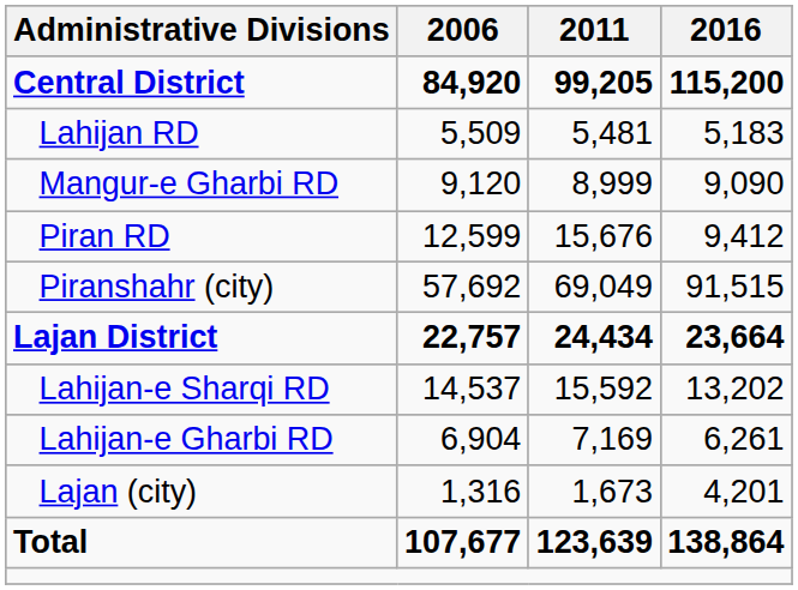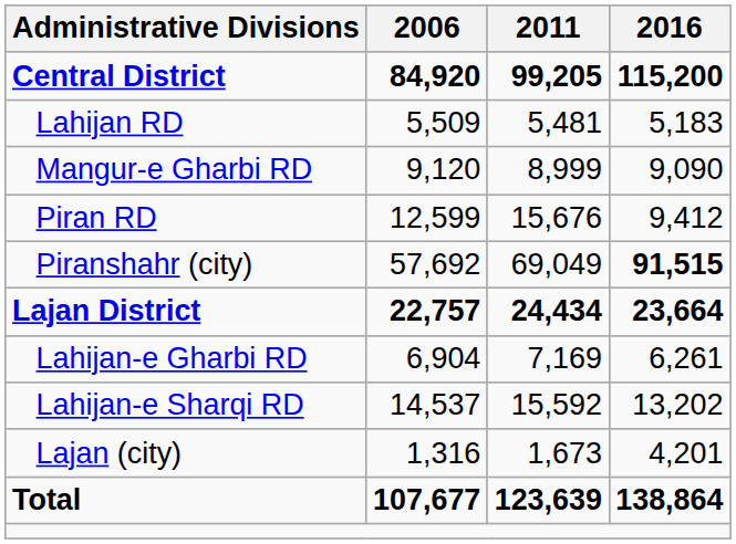 <table class="wikitable">
 <tr>
 <th>Administrative Divisions</th>
 <th>2006</th>
 <th>2011</th>
 <th>2016</th>
 </tr>
 <tr>
 <td><strong><a href='#'>Central District</a></strong></td>
 <td style="text-align: right;"><strong>84,920</strong></td>
 <td style="text-align: right;"><strong>99,205</strong></td>
 <td style="text-align: right;"><strong>115,200</strong></td>
 </tr>
 <tr>
 <td style="padding-left: 1em;"><a href='#'>Lahijan RD</a></td>
 <td style="text-align: right;">5,509</td>
 <td style="text-align: right;">5,481</td>
 <td style="text-align: right;">5,183</td>
 </tr>
 <tr>
 <td style="padding-left: 1em;"><a href='#'>Mangur-e Gharbi RD</a></td>
 <td style="text-align: right;">9,120</td>
 <td style="text-align: right;">8,999</td>
 <td style="text-align: right;">9,090</td>
 </tr>
 <tr>
 <td style="padding-left: 1em;"><a href='#'>Piran RD</a></td>
 <td style="text-align: right;">12,599</td>
 <td style="text-align: right;">15,676</td>
 <td style="text-align: right;">9,412</td>
 </tr>
 <tr>
 <td style="padding-left: 1em;"><a href='#'>Piranshahr</a> (city)</td>
 <td style="text-align: right;">57,692</td>
 <td style="text-align: right;">69,049</td>
-<td style="text-align: right;">91,515</td>
+<td style="text-align: right;"><strong>91,515</strong></td>
 </tr>
 <tr>
 <td><strong><a href='#'>Lajan District</a></strong></td>
 <td style="text-align: right;"><strong>22,757</strong></td>
 <td style="text-align: right;"><strong>24,434</strong></td>
 <td style="text-align: right;"><strong>23,664</strong></td>
 </tr>
 <tr>
+<td style="padding-left: 1em;"><a href='#'>Lahijan-e Gharbi RD</a></td>
+<td style="text-align: right;">6,904</td>
+<td style="text-align: right;">7,169</td>
+<td style="text-align: right;">6,261</td>
+</tr>
+<tr>
 <td style="padding-left: 1em;"><a href='#'>Lahijan-e Sharqi RD</a></td>
 <td style="text-align: right;">14,537</td>
 <td style="text-align: right;">15,592</td>
 <td style="text-align: right;">13,202</td>
-</tr>
-<tr>
-<td style="padding-left: 1em;"><a href='#'>Lahijan-e Gharbi RD</a></td>
-<td style="text-align: right;">6,904</td>
-<td style="text-align: right;">7,169</td>
-<td style="text-align: right;">6,261</td>
 </tr>
 <tr>
 <td style="padding-left: 1em;"><a href='#'>Lajan</a> (city)</td>
 <td style="text-align: right;">1,316</td>
 <td style="text-align: right;">1,673</td>
 <td style="text-align: right;">4,201</td>
 </tr>
 <tr>
 <td><strong>Total</strong></td>
 <td style="text-align: right;"><strong>107,677</strong></td>
 <td style="text-align: right;"><strong>123,639</strong></td>
 <td style="text-align: right;"><strong>138,864</strong></td>
 </tr>
 <tr>
 <td colspan=4></td>
 </tr>
 </table>
